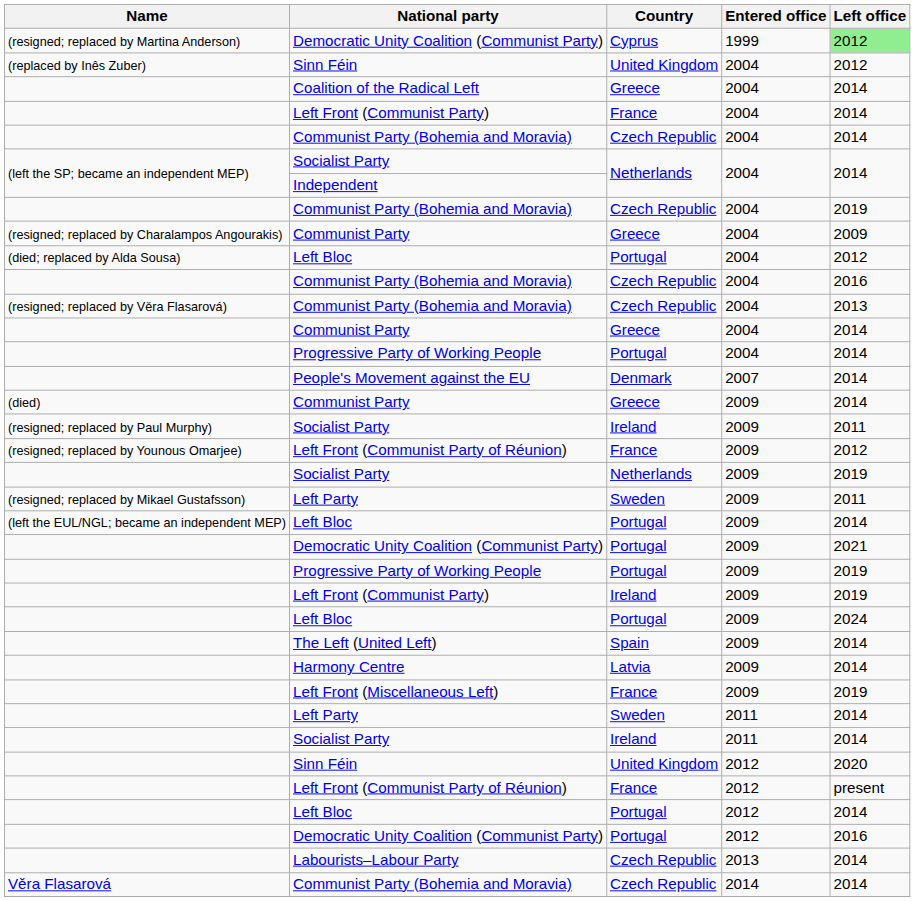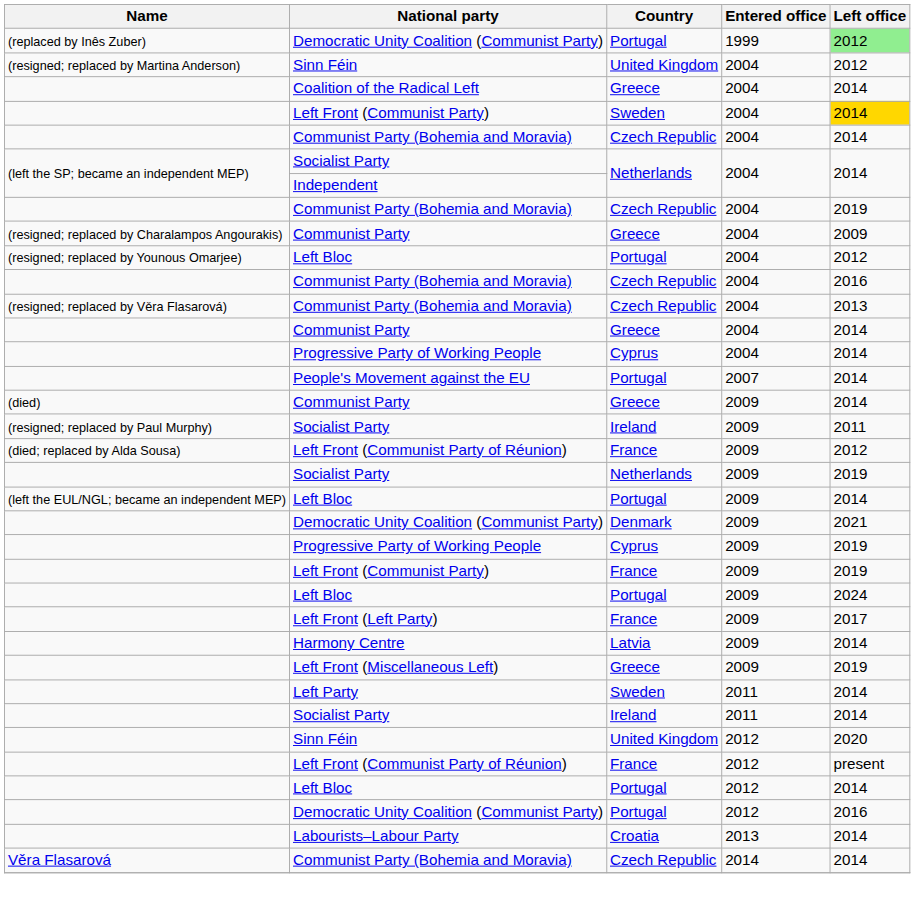 <table class="sortable wikitable">
 <tr>
 <th>Name</th>
 <th>National party</th>
 <th>Country</th>
 <th>Entered office</th>
 <th>Left office</th>
 </tr>
 <tr>
-<td> <small>(resigned; replaced by Martina Anderson)</small></td>
+<td> <small>(replaced by Inês Zuber)</small></td>
 <td> <a href='#'>Democratic Unity Coalition</a> (<a href='#'>Communist Party</a>)</td>
-<td> <a href='#'>Cyprus</a></td>
+<td> <a href='#'>Portugal</a></td>
 <td>1999</td>
 <td style="background: lightgreen;">2012</td>
 </tr>
 <tr>
-<td> <small>(replaced by Inês Zuber)</small></td>
+<td> <small>(resigned; replaced by Martina Anderson)</small></td>
 <td> <a href='#'>Sinn Féin</a></td>
 <td> <a href='#'>United Kingdom</a></td>
 <td>2004</td>
 <td>2012</td>
 </tr>
 <tr>
 <td></td>
 <td> <a href='#'>Coalition of the Radical Left</a> </td>
 <td> <a href='#'>Greece</a></td>
 <td>2004</td>
 <td>2014</td>
 </tr>
 <tr>
 <td></td>
 <td> <a href='#'>Left Front</a> (<a href='#'>Communist Party</a>)</td>
-<td> <a href='#'>France</a></td>
+<td> <a href='#'>Sweden</a></td>
 <td>2004</td>
-<td>2014</td>
+<td style="background: gold;">2014</td>
 </tr>
 <tr>
 <td></td>
 <td> <a href='#'>Communist Party (Bohemia and Moravia)</a></td>
 <td> <a href='#'>Czech Republic</a></td>
 <td>2004</td>
 <td>2014</td>
 </tr>
 <tr>
 <td rowspan="2"> <small>(left the SP; became an independent MEP)</small></td>
 <td> <a href='#'>Socialist Party</a> </td>
 <td rowspan="2"> <a href='#'>Netherlands</a></td>
 <td rowspan="2">2004</td>
 <td rowspan="2">2014</td>
 </tr>
 <tr>
 <td>  <a href='#'>Independent</a> </td>
 </tr>
 <tr>
 <td></td>
 <td> <a href='#'>Communist Party (Bohemia and Moravia)</a></td>
 <td> <a href='#'>Czech Republic</a></td>
 <td>2004</td>
 <td>2019</td>
 </tr>
 <tr>
 <td> <small>(resigned; replaced by Charalampos Angourakis)</small></td>
 <td> <a href='#'>Communist Party</a></td>
 <td> <a href='#'>Greece</a></td>
 <td>2004</td>
 <td>2009</td>
 </tr>
 <tr>
-<td> <small>(died; replaced by Alda Sousa)</small></td>
+<td> <small>(resigned; replaced by Younous Omarjee)</small></td>
 <td> <a href='#'>Left Bloc</a></td>
 <td> <a href='#'>Portugal</a></td>
 <td>2004</td>
 <td>2012</td>
 </tr>
 <tr>
 <td></td>
 <td> <a href='#'>Communist Party (Bohemia and Moravia)</a></td>
 <td> <a href='#'>Czech Republic</a></td>
 <td>2004</td>
 <td>2016</td>
 </tr>
 <tr>
 <td> <small>(resigned; replaced by Věra Flasarová)</small></td>
 <td> <a href='#'>Communist Party (Bohemia and Moravia)</a></td>
 <td> <a href='#'>Czech Republic</a></td>
 <td>2004</td>
 <td>2013</td>
 </tr>
 <tr>
 <td></td>
 <td> <a href='#'>Communist Party</a></td>
 <td> <a href='#'>Greece</a></td>
 <td>2004</td>
 <td>2014</td>
 </tr>
 <tr>
 <td></td>
 <td> <a href='#'>Progressive Party of Working People</a></td>
-<td> <a href='#'>Portugal</a></td>
+<td> <a href='#'>Cyprus</a></td>
 <td>2004</td>
 <td>2014</td>
 </tr>
 <tr>
 <td></td>
 <td> <a href='#'>People's Movement against the EU</a></td>
-<td> <a href='#'>Denmark</a></td>
+<td> <a href='#'>Portugal</a></td>
 <td>2007</td>
 <td>2014</td>
 </tr>
 <tr>
 <td> <small>(died)</small></td>
 <td> <a href='#'>Communist Party</a></td>
 <td> <a href='#'>Greece</a></td>
 <td>2009</td>
 <td>2014</td>
 </tr>
 <tr>
 <td> <small>(resigned; replaced by Paul Murphy)</small></td>
 <td> <a href='#'>Socialist Party</a></td>
 <td> <a href='#'>Ireland</a></td>
 <td>2009</td>
 <td>2011</td>
 </tr>
 <tr>
-<td> <small>(resigned; replaced by Younous Omarjee)</small></td>
+<td> <small>(died; replaced by Alda Sousa)</small></td>
 <td> <a href='#'>Left Front</a> (<a href='#'>Communist Party of Réunion</a>)</td>
 <td> <a href='#'>France</a></td>
 <td>2009</td>
 <td>2012</td>
 </tr>
 <tr>
 <td></td>
 <td> <a href='#'>Socialist Party</a></td>
 <td> <a href='#'>Netherlands</a></td>
 <td>2009</td>
 <td>2019</td>
 </tr>
 <tr>
-<td> <small>(resigned; replaced by Mikael Gustafsson)</small></td>
-<td> <a href='#'>Left Party</a></td>
-<td> <a href='#'>Sweden</a></td>
-<td>2009</td>
-<td>2011</td>
-</tr>
-<tr>
 <td> <small>(left the EUL/NGL; became an independent MEP)</small></td>
 <td> <a href='#'>Left Bloc</a> </td>
 <td> <a href='#'>Portugal</a></td>
 <td>2009</td>
 <td>2014</td>
 </tr>
 <tr>
 <td></td>
 <td> <a href='#'>Democratic Unity Coalition</a> (<a href='#'>Communist Party</a>)</td>
-<td> <a href='#'>Portugal</a></td>
+<td> <a href='#'>Denmark</a></td>
 <td>2009</td>
 <td>2021</td>
 </tr>
 <tr>
 <td></td>
 <td> <a href='#'>Progressive Party of Working People</a></td>
-<td> <a href='#'>Portugal</a></td>
+<td> <a href='#'>Cyprus</a></td>
 <td>2009</td>
 <td>2019</td>
 </tr>
 <tr>
 <td></td>
 <td> <a href='#'>Left Front</a> (<a href='#'>Communist Party</a>)</td>
-<td> <a href='#'>Ireland</a></td>
+<td> <a href='#'>France</a></td>
 <td>2009</td>
 <td>2019</td>
 </tr>
 <tr>
 <td></td>
 <td> <a href='#'>Left Bloc</a></td>
 <td> <a href='#'>Portugal</a></td>
 <td>2009</td>
 <td>2024</td>
 </tr>
 <tr>
 <td></td>
-<td> <a href='#'>The Left</a> (<a href='#'>United Left</a>)</td>
-<td> <a href='#'>Spain</a></td>
+<td> <a href='#'>Left Front</a> (<a href='#'>Left Party</a>)</td>
+<td> <a href='#'>France</a></td>
 <td>2009</td>
-<td>2014</td>
+<td>2017</td>
 </tr>
 <tr>
 <td></td>
 <td> <a href='#'>Harmony Centre</a></td>
 <td> <a href='#'>Latvia</a></td>
 <td>2009</td>
 <td>2014</td>
 </tr>
 <tr>
 <td></td>
 <td> <a href='#'>Left Front</a> (<a href='#'>Miscellaneous Left</a>)</td>
-<td> <a href='#'>France</a></td>
+<td> <a href='#'>Greece</a></td>
 <td>2009</td>
 <td>2019</td>
 </tr>
 <tr>
 <td></td>
 <td> <a href='#'>Left Party</a></td>
 <td> <a href='#'>Sweden</a></td>
 <td>2011</td>
 <td>2014</td>
 </tr>
 <tr>
 <td></td>
 <td> <a href='#'>Socialist Party</a></td>
 <td> <a href='#'>Ireland</a></td>
 <td>2011</td>
 <td>2014</td>
 </tr>
 <tr>
 <td></td>
 <td> <a href='#'>Sinn Féin</a></td>
 <td> <a href='#'>United Kingdom</a></td>
 <td>2012</td>
 <td>2020</td>
 </tr>
 <tr>
 <td></td>
 <td> <a href='#'>Left Front</a> (<a href='#'>Communist Party of Réunion</a>)</td>
 <td> <a href='#'>France</a></td>
 <td>2012</td>
 <td>present</td>
 </tr>
 <tr>
 <td></td>
 <td> <a href='#'>Left Bloc</a></td>
 <td> <a href='#'>Portugal</a></td>
 <td>2012</td>
 <td>2014</td>
 </tr>
 <tr>
 <td></td>
 <td> <a href='#'>Democratic Unity Coalition</a> (<a href='#'>Communist Party</a>)</td>
 <td> <a href='#'>Portugal</a></td>
 <td>2012</td>
 <td>2016</td>
 </tr>
 <tr>
 <td></td>
 <td> <a href='#'>Labourists–Labour Party</a></td>
-<td> <a href='#'>Czech Republic</a></td>
+<td> <a href='#'>Croatia</a></td>
 <td>2013</td>
 <td>2014</td>
 </tr>
 <tr>
 <td><a href='#'>Věra Flasarová</a></td>
 <td> <a href='#'>Communist Party (Bohemia and Moravia)</a></td>
 <td> <a href='#'>Czech Republic</a></td>
 <td>2014</td>
 <td>2014</td>
 </tr>
 <tr>
 </tr>
 </table>
